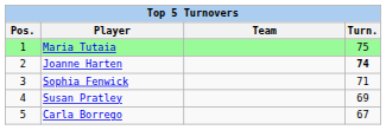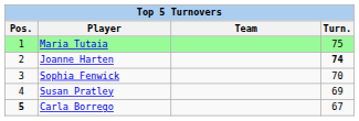 <table class=wikitable style=font-size:90%>
 <tr>
 <th colspan=6 style=background:#ABCDEF>Top 5 Turnovers</th>
 </tr>
 <tr>
 <th width=35px>Pos.</th>
 <th width=160px>Player</th>
 <th width=180px>Team</th>
 <th width=35px>Turn.</th>
 </tr>
 <tr bgcolor=palegreen>
 <td align=center>1</td>
 <td><a href='#'>Maria Tutaia</a></td>
 <td></td>
 <td align=center>75</td>
 </tr>
 <tr>
 <td align=center>2</td>
 <td><a href='#'>Joanne Harten</a></td>
 <td></td>
 <td align=center><strong>74</strong></td>
 </tr>
 <tr>
 <td align=center>3</td>
 <td><a href='#'>Sophia Fenwick</a></td>
 <td></td>
-<td align=center>71</td>
+<td align=center>70</td>
 </tr>
 <tr>
 <td align=center>4</td>
 <td><a href='#'>Susan Pratley</a></td>
 <td></td>
 <td align=center>69</td>
 </tr>
 <tr>
-<td align=center>5</td>
+<td align=center><strong>5</strong></td>
 <td><a href='#'>Carla Borrego</a></td>
 <td></td>
 <td align=center>67</td>
 </tr>
 </table>
